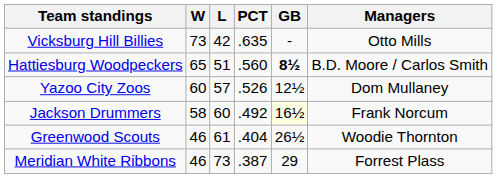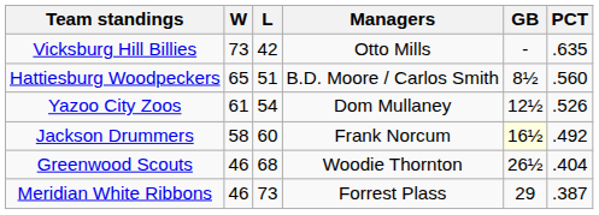 <table class="wikitable" style="text-align:center">
 <tr>
 <th>Team standings</th>
 <th>W</th>
 <th>L</th>
+<th>Managers</th>
+<th>GB</th>
 <th>PCT</th>
-<th>GB</th>
-<th>Managers</th>
 </tr>
 <tr>
 <td><a href='#'>Vicksburg Hill Billies</a></td>
 <td>73</td>
 <td>42</td>
+<td>Otto Mills</td>
+<td>-</td>
 <td>.635</td>
-<td>-</td>
-<td>Otto Mills</td>
 </tr>
 <tr>
 <td><a href='#'>Hattiesburg Woodpeckers</a></td>
 <td>65</td>
 <td>51</td>
+<td>B.D. Moore / Carlos Smith</td>
+<td>8½</td>
 <td>.560</td>
-<td><strong>8½</strong></td>
-<td>B.D. Moore / Carlos Smith</td>
 </tr>
 <tr>
 <td><a href='#'>Yazoo City Zoos</a></td>
-<td>60</td>
-<td>57</td>
+<td>61</td>
+<td>54</td>
+<td>Dom Mullaney</td>
+<td>12½</td>
 <td>.526</td>
-<td>12½</td>
-<td>Dom Mullaney</td>
 </tr>
 <tr>
 <td><a href='#'>Jackson Drummers</a></td>
 <td>58</td>
 <td>60</td>
+<td>Frank Norcum</td>
+<td style="background: lightyellow;">16½</td>
 <td>.492</td>
-<td style="background: lightyellow;">16½</td>
-<td>Frank Norcum</td>
 </tr>
 <tr>
 <td><a href='#'>Greenwood Scouts</a></td>
 <td>46</td>
-<td>61</td>
+<td>68</td>
+<td>Woodie Thornton</td>
+<td>26½</td>
 <td>.404</td>
-<td>26½</td>
-<td>Woodie Thornton</td>
 </tr>
 <tr>
 <td><a href='#'>Meridian White Ribbons</a></td>
 <td>46</td>
 <td>73</td>
+<td>Forrest Plass</td>
+<td>29</td>
 <td>.387</td>
-<td>29</td>
-<td>Forrest Plass</td>
 </tr>
 </table>
